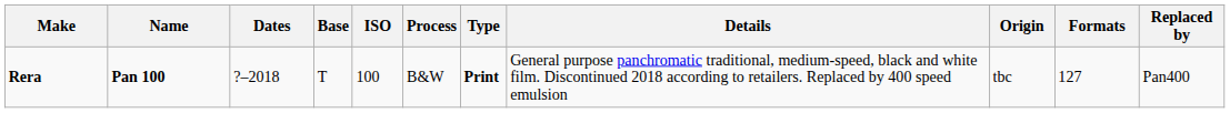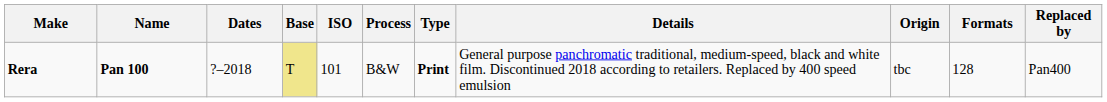 <table class="wikitable">
 <tr>
 <th scope="col" style="width: 100px;">Make</th>
 <th scope="col" style="width: 120px;">Name</th>
 <th scope="col" style="width: 80px;">Dates</th>
 <th scope="col" style="width: 30px;">Base</th>
 <th scope="col" style="width: 45px;">ISO</th>
 <th scope="col" style="width: 40px;">Process</th>
 <th scope="col" style="width: 40px;">Type</th>
 <th scope="col" style="width: 500px;">Details</th>
 <th scope="col" style="width: 60px;">Origin</th>
 <th scope="col" style="width: 80px;">Formats</th>
 <th scope="col" style="width: 80px;">Replaced by</th>
 </tr>
 <tr>
 <td><strong>Rera</strong></td>
 <td><strong>Pan 100</strong></td>
 <td>?–2018</td>
-<td>T</td>
-<td>100</td>
+<td style="background: khaki;">T</td>
+<td>101</td>
 <td>B&W</td>
 <td><strong>Print</strong></td>
 <td>General purpose <a href='#'>panchromatic</a> traditional, medium-speed, black and white film. Discontinued 2018 according to retailers. Replaced by 400 speed emulsion</td>
 <td>tbc</td>
-<td>127</td>
+<td>128</td>
 <td>Pan400</td>
 </tr>
 </table>
